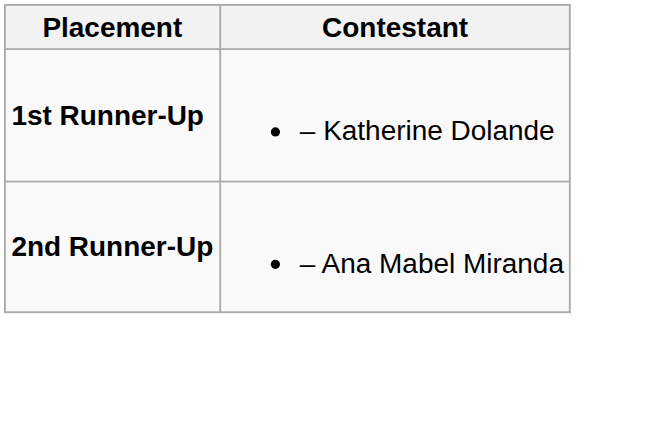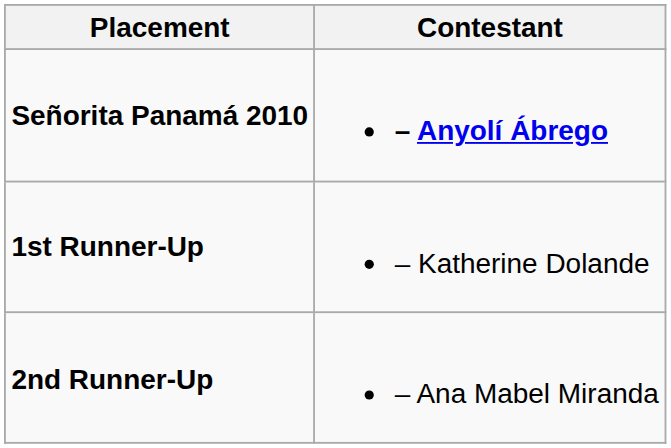 <table class="wikitable sortable" style="font-size: 95%;">
 <tr>
 <th>Placement</th>
 <th>Contestant</th>
+</tr>
+<tr>
+<td><strong>Señorita Panamá 2010</strong></td>
+<td><br><ul><li><strong> – <a href='#'>Anyolí Ábrego</a></strong></li></ul></td>
 </tr>
 <tr>
 <td><strong>1st Runner-Up</strong></td>
 <td><br><ul><li><strong></strong> – Katherine Dolande</li></ul></td>
 </tr>
 <tr>
 <td><strong>2nd Runner-Up</strong></td>
 <td><br><ul><li><strong></strong> – Ana Mabel Miranda</li></ul></td>
 </tr>
 </table>
